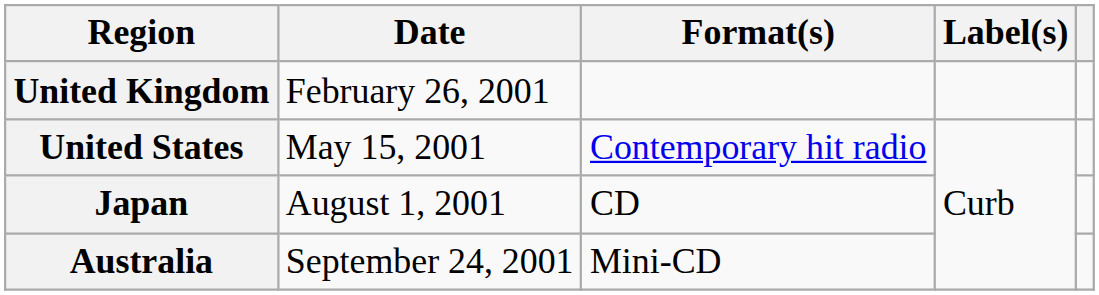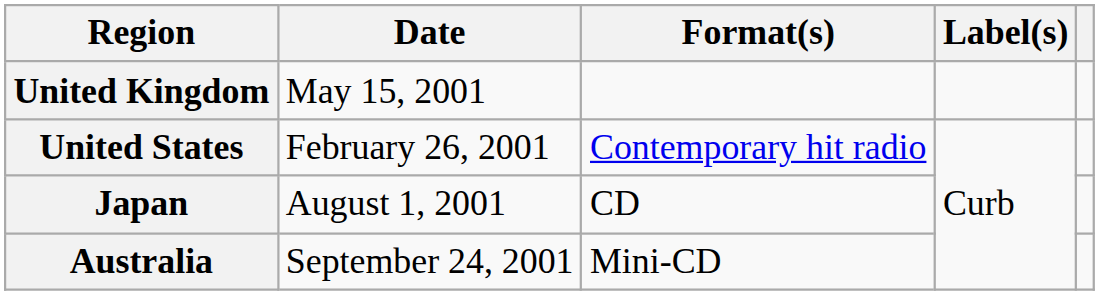 <table class="wikitable plainrowheaders">
 <tr>
 <th scope="col">Region</th>
 <th scope="col">Date</th>
 <th scope="col">Format(s)</th>
 <th scope="col">Label(s)</th>
 <th scope="col"></th>
 </tr>
 <tr>
 <th scope="row">United Kingdom</th>
-<td>February 26, 2001</td>
+<td>May 15, 2001</td>
 <td></td>
 <td></td>
 <td></td>
 </tr>
 <tr>
 <th scope="row">United States</th>
-<td>May 15, 2001</td>
+<td>February 26, 2001</td>
 <td><a href='#'>Contemporary hit radio</a></td>
 <td rowspan="3">Curb</td>
 <td></td>
 </tr>
 <tr>
 <th scope="row">Japan</th>
 <td>August 1, 2001</td>
 <td>CD</td>
 <td></td>
 </tr>
 <tr>
 <th scope="row">Australia</th>
 <td>September 24, 2001</td>
 <td>Mini-CD</td>
 <td></td>
 </tr>
 </table>
